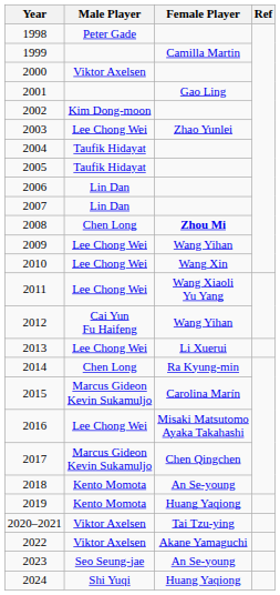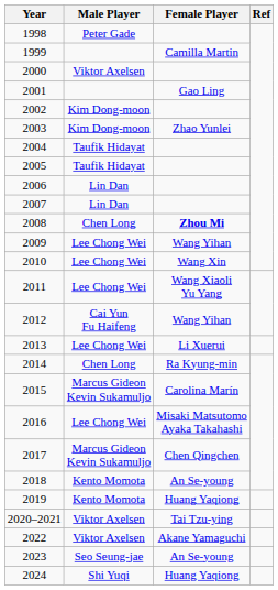 <table class="wikitable" style="text-align:center;">
 <tr>
 <th>Year</th>
 <th>Male Player</th>
 <th>Female Player</th>
 <th>Ref</th>
 </tr>
 <tr>
 <td>1998</td>
 <td> <a href='#'>Peter Gade</a></td>
 <td></td>
 <td rowspan=13></td>
 </tr>
 <tr>
 <td>1999</td>
 <td></td>
 <td> <a href='#'>Camilla Martin</a></td>
 </tr>
 <tr>
 <td>2000</td>
 <td> <a href='#'>Viktor Axelsen</a></td>
 <td></td>
 </tr>
 <tr>
 <td>2001</td>
 <td></td>
 <td> <a href='#'>Gao Ling</a></td>
 </tr>
 <tr>
 <td>2002</td>
 <td> <a href='#'>Kim Dong-moon</a></td>
 <td></td>
 </tr>
 <tr>
 <td>2003</td>
-<td> <a href='#'>Lee Chong Wei</a></td>
+<td> <a href='#'>Kim Dong-moon</a></td>
 <td> <a href='#'>Zhao Yunlei</a></td>
 </tr>
 <tr>
 <td>2004</td>
 <td> <a href='#'>Taufik Hidayat</a></td>
 <td></td>
 </tr>
 <tr>
 <td>2005</td>
 <td> <a href='#'>Taufik Hidayat</a></td>
 <td></td>
 </tr>
 <tr>
 <td>2006</td>
 <td> <a href='#'>Lin Dan</a></td>
 <td></td>
 </tr>
 <tr>
 <td>2007</td>
 <td> <a href='#'>Lin Dan</a></td>
 <td></td>
 </tr>
 <tr>
 <td>2008</td>
 <td> <a href='#'>Chen Long</a></td>
 <td><strong> <a href='#'>Zhou Mi</a></strong></td>
 </tr>
 <tr>
 <td>2009</td>
 <td> <a href='#'>Lee Chong Wei</a></td>
 <td> <a href='#'>Wang Yihan</a></td>
 </tr>
 <tr>
 <td>2010</td>
 <td> <a href='#'>Lee Chong Wei</a></td>
 <td> <a href='#'>Wang Xin</a></td>
 </tr>
 <tr>
 <td>2011</td>
 <td> <a href='#'>Lee Chong Wei</a></td>
 <td> <a href='#'>Wang Xiaoli</a><br><a href='#'>Yu Yang</a></td>
 <td rowspan=2></td>
 </tr>
 <tr>
 <td>2012</td>
 <td> <a href='#'>Cai Yun</a><br><a href='#'>Fu Haifeng</a></td>
 <td> <a href='#'>Wang Yihan</a></td>
 </tr>
 <tr>
 <td>2013</td>
 <td> <a href='#'>Lee Chong Wei</a></td>
 <td> <a href='#'>Li Xuerui</a></td>
 <td></td>
 </tr>
 <tr>
 <td>2014</td>
 <td> <a href='#'>Chen Long</a></td>
 <td> <a href='#'>Ra Kyung-min</a></td>
 <td rowspan=5></td>
 </tr>
 <tr>
 <td>2015</td>
 <td> <a href='#'>Marcus Gideon</a><br><a href='#'>Kevin Sukamuljo</a></td>
 <td> <a href='#'>Carolina Marín</a></td>
 </tr>
 <tr>
 <td>2016</td>
 <td> <a href='#'>Lee Chong Wei</a></td>
 <td> <a href='#'>Misaki Matsutomo</a><br><a href='#'>Ayaka Takahashi</a></td>
 </tr>
 <tr>
 <td>2017</td>
 <td> <a href='#'>Marcus Gideon</a><br><a href='#'>Kevin Sukamuljo</a></td>
 <td> <a href='#'>Chen Qingchen</a></td>
 </tr>
 <tr>
 <td>2018</td>
 <td> <a href='#'>Kento Momota</a></td>
 <td> <a href='#'>An Se-young</a></td>
 </tr>
 <tr>
 <td>2019</td>
 <td> <a href='#'>Kento Momota</a></td>
 <td> <a href='#'>Huang Yaqiong</a></td>
 <td></td>
 </tr>
 <tr>
 <td>2020–2021</td>
 <td> <a href='#'>Viktor Axelsen</a></td>
 <td> <a href='#'>Tai Tzu-ying</a></td>
 <td></td>
 </tr>
 <tr>
 <td>2022</td>
 <td> <a href='#'>Viktor Axelsen</a></td>
 <td> <a href='#'>Akane Yamaguchi</a></td>
 <td></td>
 </tr>
 <tr>
 <td>2023</td>
 <td> <a href='#'>Seo Seung-jae</a></td>
 <td> <a href='#'>An Se-young</a></td>
 <td></td>
 </tr>
 <tr>
 <td>2024</td>
 <td> <a href='#'>Shi Yuqi</a></td>
 <td> <a href='#'>Huang Yaqiong</a></td>
 <td></td>
 </tr>
 </table>
